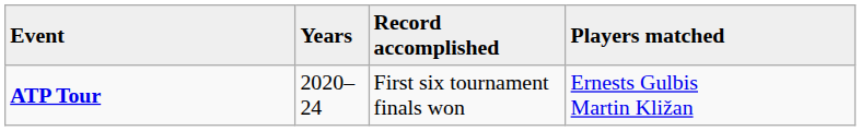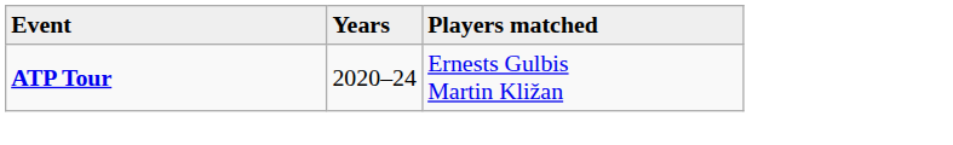 <table class=wikitable style=font-size:97%>
 <tr bgcolor="#efefef">
 <td width=200><strong>Event</strong></td>
 <td><strong>Years</strong></td>
-<td><strong>Record accomplished</strong></td>
 <td width="200"><strong>Players matched</strong></td>
 </tr>
 <tr>
 <td><strong><a href='#'>ATP Tour</a></strong></td>
 <td>2020–24</td>
-<td>First six tournament finals won</td>
 <td><a href='#'>Ernests Gulbis</a><br><a href='#'>Martin Kližan</a></td>
 </tr>
 </table>
